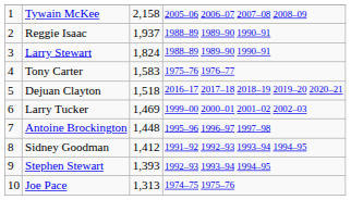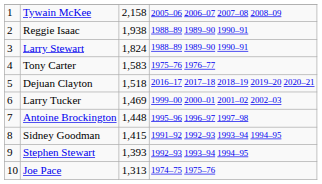 <table class="wikitable">
 <tr>
 </tr>
 <tr>
 <td>1</td>
 <td><a href='#'>Tywain McKee</a></td>
 <td>2,158</td>
 <td style="font-size:80%;"><a href='#'>2005–06</a> <a href='#'>2006–07</a> <a href='#'>2007–08</a> <a href='#'>2008–09</a></td>
 </tr>
 <tr>
 <td>2</td>
 <td>Reggie Isaac</td>
-<td>1,937</td>
+<td>1,938</td>
 <td style="font-size:80%;"><a href='#'>1988–89</a> <a href='#'>1989–90</a> <a href='#'>1990–91</a></td>
 </tr>
 <tr>
 <td>3</td>
 <td><a href='#'>Larry Stewart</a></td>
 <td>1,824</td>
 <td style="font-size:80%;"><a href='#'>1988–89</a> <a href='#'>1989–90</a> <a href='#'>1990–91</a></td>
 </tr>
 <tr>
 <td>4</td>
 <td>Tony Carter</td>
 <td>1,583</td>
 <td style="font-size:80%;"><a href='#'>1975–76</a> <a href='#'>1976–77</a></td>
 </tr>
 <tr>
 <td>5</td>
 <td>Dejuan Clayton</td>
 <td>1,518</td>
 <td style="font-size:80%;"><a href='#'>2016–17</a> <a href='#'>2017–18</a> <a href='#'>2018–19</a> <a href='#'>2019–20</a> <a href='#'>2020–21</a></td>
 </tr>
 <tr>
 <td>6</td>
 <td>Larry Tucker</td>
 <td>1,469</td>
 <td style="font-size:80%;"><a href='#'>1999–00</a> <a href='#'>2000–01</a> <a href='#'>2001–02</a> <a href='#'>2002–03</a></td>
 </tr>
 <tr>
 <td>7</td>
 <td><a href='#'>Antoine Brockington</a></td>
 <td>1,448</td>
 <td style="font-size:80%;"><a href='#'>1995–96</a> <a href='#'>1996–97</a> <a href='#'>1997–98</a></td>
 </tr>
 <tr>
 <td>8</td>
 <td>Sidney Goodman</td>
-<td>1,412</td>
+<td>1,415</td>
 <td style="font-size:80%;"><a href='#'>1991–92</a> <a href='#'>1992–93</a> <a href='#'>1993–94</a> <a href='#'>1994–95</a></td>
 </tr>
 <tr>
 <td>9</td>
 <td><a href='#'>Stephen Stewart</a></td>
 <td>1,393</td>
 <td style="font-size:80%;"><a href='#'>1992–93</a> <a href='#'>1993–94</a> <a href='#'>1994–95</a></td>
 </tr>
 <tr>
 <td>10</td>
 <td><a href='#'>Joe Pace</a></td>
 <td>1,313</td>
 <td style="font-size:80%;"><a href='#'>1974–75</a> <a href='#'>1975–76</a></td>
 </tr>
 </table>
